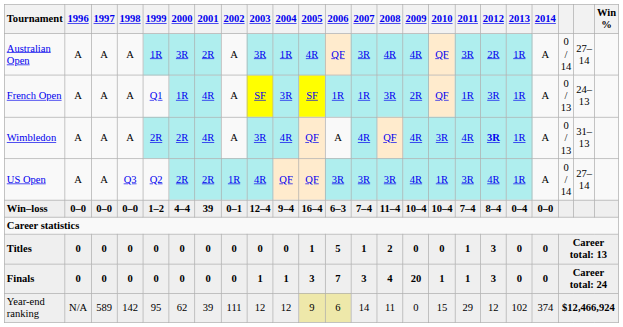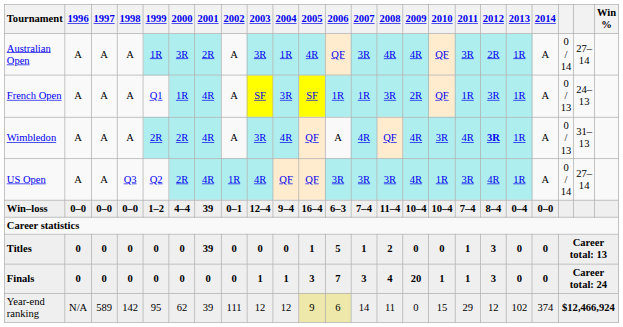 <table class="wikitable nowrap" style="text-align:center; font-size:97%">
 <tr>
 <th style="width:210px;">Tournament</th>
 <th style="width:35px"><a href='#'>1996</a></th>
 <th style="width:35px"><a href='#'>1997</a></th>
 <th style="width:35px"><a href='#'>1998</a></th>
 <th style="width:35px"><a href='#'>1999</a></th>
 <th style="width:35px"><a href='#'>2000</a></th>
 <th style="width:35px"><a href='#'>2001</a></th>
 <th style="width:35px"><a href='#'>2002</a></th>
 <th style="width:35px"><a href='#'>2003</a></th>
 <th style="width:35px"><a href='#'>2004</a></th>
 <th style="width:35px"><a href='#'>2005</a></th>
 <th style="width:35px"><a href='#'>2006</a></th>
 <th style="width:35px"><a href='#'>2007</a></th>
 <th style="width:35px"><a href='#'>2008</a></th>
 <th style="width:35px"><a href='#'>2009</a></th>
 <th style="width:35px"><a href='#'>2010</a></th>
 <th style="width:35px"><a href='#'>2011</a></th>
 <th style="width:35px"><a href='#'>2012</a></th>
 <th style="width:35px"><a href='#'>2013</a></th>
 <th style="width:35px"><a href='#'>2014</a></th>
 <th style="width:50px;"></th>
 <th style="width:55px;"></th>
 <th style="width:50px;">Win %</th>
 </tr>
 <tr>
 <td align=left><a href='#'>Australian Open</a></td>
 <td>A</td>
 <td>A</td>
 <td>A</td>
 <td bgcolor=afeeee><a href='#'>1R</a></td>
 <td bgcolor=afeeee><a href='#'>3R</a></td>
 <td bgcolor=afeeee><a href='#'>2R</a></td>
 <td>A</td>
 <td bgcolor=afeeee><a href='#'>3R</a></td>
 <td bgcolor=afeeee><a href='#'>1R</a></td>
 <td bgcolor=afeeee><a href='#'>4R</a></td>
 <td bgcolor=ffebcd><a href='#'>QF</a></td>
 <td bgcolor=afeeee><a href='#'>3R</a></td>
 <td bgcolor=afeeee><a href='#'>4R</a></td>
 <td bgcolor=afeeee><a href='#'>4R</a></td>
 <td bgcolor=ffebcd><a href='#'>QF</a></td>
 <td bgcolor=afeeee><a href='#'>3R</a></td>
 <td bgcolor=afeeee><a href='#'>2R</a></td>
 <td bgcolor=afeeee><a href='#'>1R</a></td>
 <td>A</td>
 <td>0 / 14</td>
 <td>27–14</td>
 <td></td>
 </tr>
 <tr>
 <td align=left><a href='#'>French Open</a></td>
 <td>A</td>
 <td>A</td>
 <td>A</td>
 <td><a href='#'>Q1</a></td>
 <td bgcolor=afeeee><a href='#'>1R</a></td>
 <td bgcolor=afeeee><a href='#'>4R</a></td>
 <td>A</td>
 <td bgcolor=yellow><a href='#'>SF</a></td>
 <td bgcolor=afeeee><a href='#'>3R</a></td>
 <td bgcolor=yellow><a href='#'>SF</a></td>
 <td bgcolor=afeeee><a href='#'>1R</a></td>
 <td bgcolor=afeeee><a href='#'>1R</a></td>
 <td bgcolor=afeeee><a href='#'>3R</a></td>
 <td bgcolor=afeeee><a href='#'>2R</a></td>
 <td bgcolor=ffebcd><a href='#'>QF</a></td>
 <td bgcolor=afeeee><a href='#'>1R</a></td>
 <td bgcolor=afeeee><a href='#'>3R</a></td>
 <td bgcolor=afeeee><a href='#'>1R</a></td>
 <td>A</td>
 <td>0 / 13</td>
 <td>24–13</td>
 <td></td>
 </tr>
 <tr>
 <td align=left><a href='#'>Wimbledon</a></td>
 <td>A</td>
 <td>A</td>
 <td>A</td>
 <td bgcolor=afeeee><a href='#'>2R</a></td>
 <td bgcolor=afeeee><a href='#'>2R</a></td>
 <td bgcolor=afeeee><a href='#'>4R</a></td>
 <td>A</td>
 <td bgcolor=afeeee><a href='#'>3R</a></td>
 <td bgcolor=afeeee><a href='#'>4R</a></td>
 <td bgcolor=ffebcd><a href='#'>QF</a></td>
 <td>A</td>
 <td bgcolor=afeeee><a href='#'>4R</a></td>
 <td bgcolor=ffebcd><a href='#'>QF</a></td>
 <td bgcolor=afeeee><a href='#'>4R</a></td>
 <td bgcolor=afeeee><a href='#'>3R</a></td>
 <td bgcolor=afeeee><a href='#'>4R</a></td>
 <td bgcolor=afeeee><strong><a href='#'>3R</a></strong></td>
 <td bgcolor=afeeee><a href='#'>1R</a></td>
 <td>A</td>
 <td>0 / 13</td>
 <td>31–13</td>
 <td></td>
 </tr>
 <tr>
 <td align=left><a href='#'>US Open</a></td>
 <td>A</td>
 <td>A</td>
 <td><a href='#'>Q3</a></td>
 <td><a href='#'>Q2</a></td>
 <td bgcolor=afeeee><a href='#'>2R</a></td>
-<td bgcolor=afeeee><a href='#'>2R</a></td>
+<td bgcolor=afeeee><a href='#'>4R</a></td>
 <td bgcolor=afeeee><a href='#'>1R</a></td>
 <td bgcolor=afeeee><a href='#'>4R</a></td>
 <td bgcolor=ffebcd><a href='#'>QF</a></td>
 <td bgcolor=ffebcd><a href='#'>QF</a></td>
 <td bgcolor=afeeee><a href='#'>3R</a></td>
 <td bgcolor=afeeee><a href='#'>3R</a></td>
 <td bgcolor=afeeee><a href='#'>3R</a></td>
 <td bgcolor=afeeee><a href='#'>4R</a></td>
 <td bgcolor=afeeee><a href='#'>1R</a></td>
 <td bgcolor=afeeee><a href='#'>3R</a></td>
 <td bgcolor=afeeee><a href='#'>4R</a></td>
 <td bgcolor=afeeee><a href='#'>1R</a></td>
 <td>A</td>
 <td>0 / 14</td>
 <td>27–14</td>
 <td></td>
 </tr>
 <tr style="font-weight:bold; background:#efefef;">
 <td bgcolor="#EFEFEF" align="left">Win–loss</td>
 <td>0–0</td>
 <td>0–0</td>
 <td>0–0</td>
 <td>1–2</td>
 <td>4–4</td>
 <td>39</td>
 <td>0–1</td>
 <td>12–4</td>
 <td>9–4</td>
 <td>16–4</td>
 <td>6–3</td>
 <td>7–4</td>
 <td>11–4</td>
 <td>10–4</td>
 <td>10–4</td>
 <td>7–4</td>
 <td>8–4</td>
 <td>0–4</td>
 <td>0–0</td>
 <td></td>
 <td></td>
 <td></td>
 </tr>
 <tr>
 <td colspan="23" style="text-align:left;"><strong>Career statistics</strong></td>
 </tr>
 <tr style="font-weight:bold; background:#efefef;">
 <td style="text-align:left">Titles</td>
 <td>0</td>
 <td>0</td>
 <td>0</td>
 <td>0</td>
 <td>0</td>
-<td>0</td>
+<td>39</td>
 <td>0</td>
 <td>0</td>
 <td>0</td>
 <td>1</td>
 <td>5</td>
 <td>1</td>
 <td>2</td>
 <td>0</td>
 <td>0</td>
 <td>1</td>
 <td>3</td>
 <td>0</td>
 <td>0</td>
 <td colspan="3">Career total: 13</td>
 </tr>
 <tr style="font-weight:bold; background:#efefef;">
 <td style="text-align:left">Finals</td>
 <td>0</td>
 <td>0</td>
 <td>0</td>
 <td>0</td>
 <td>0</td>
 <td>0</td>
 <td>0</td>
 <td>1</td>
 <td>1</td>
 <td>3</td>
 <td>7</td>
 <td>3</td>
 <td>4</td>
 <td>20</td>
 <td>1</td>
 <td>1</td>
 <td>3</td>
 <td>0</td>
 <td>0</td>
 <td colspan="3">Career total: 24</td>
 </tr>
 <tr style="background:#efefef;">
 <td align="left">Year-end ranking</td>
 <td>N/A</td>
 <td>589</td>
 <td>142</td>
 <td>95</td>
 <td>62</td>
 <td>39</td>
 <td>111</td>
 <td>12</td>
 <td>12</td>
 <td bgcolor="EEE8AA">9</td>
 <td bgcolor="EEE8AA">6</td>
 <td>14</td>
 <td>11</td>
 <td>0</td>
 <td>15</td>
 <td>29</td>
 <td>12</td>
 <td>102</td>
 <td>374</td>
 <td colspan="3"><strong>$12,466,924</strong></td>
 </tr>
 </table>
